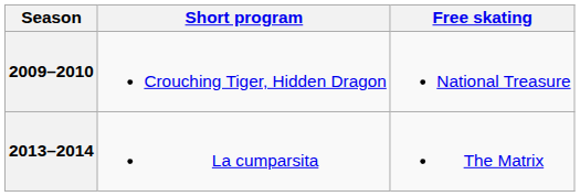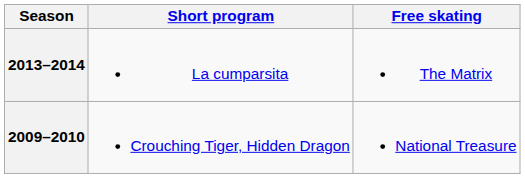 <table class=wikitable style=text-align:center>
 <tr>
 <th>Season</th>
 <th><a href='#'>Short program</a></th>
 <th><a href='#'>Free skating</a></th>
 </tr>
 <tr>
+<th>2013–2014 <br> </th>
+<td><br><ul><li><a href='#'>La cumparsita</a> <br></li></ul></td>
+<td><br><ul><li><a href='#'>The Matrix</a></li></ul></td>
+</tr>
+<tr>
 <th>2009–2010 <br> </th>
 <td><br><ul><li><a href='#'>Crouching Tiger, Hidden Dragon</a> <br></li></ul></td>
 <td><br><ul><li><a href='#'>National Treasure</a> <br></li></ul></td>
 </tr>
-<tr>
-<th>2013–2014 <br> </th>
-<td><br><ul><li><a href='#'>La cumparsita</a> <br></li></ul></td>
-<td><br><ul><li><a href='#'>The Matrix</a></li></ul></td>
-</tr>
 </table>
